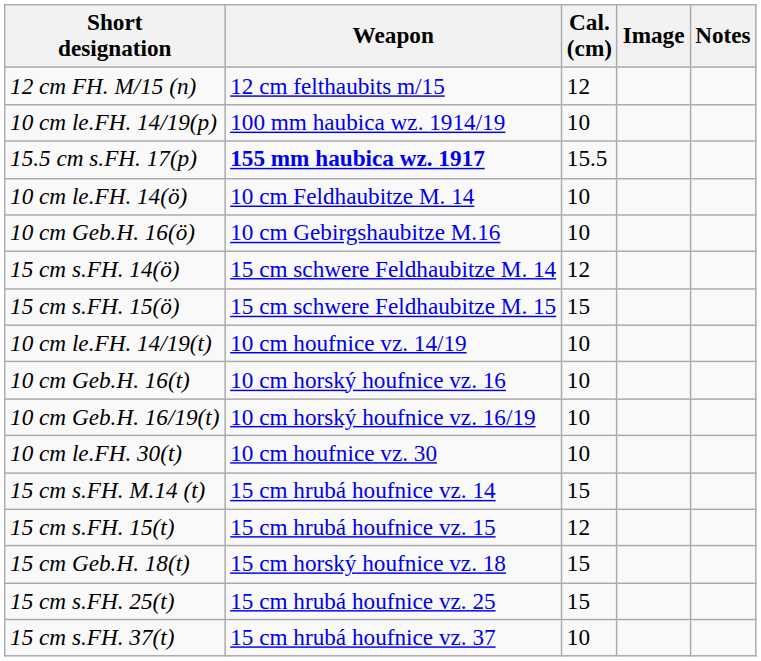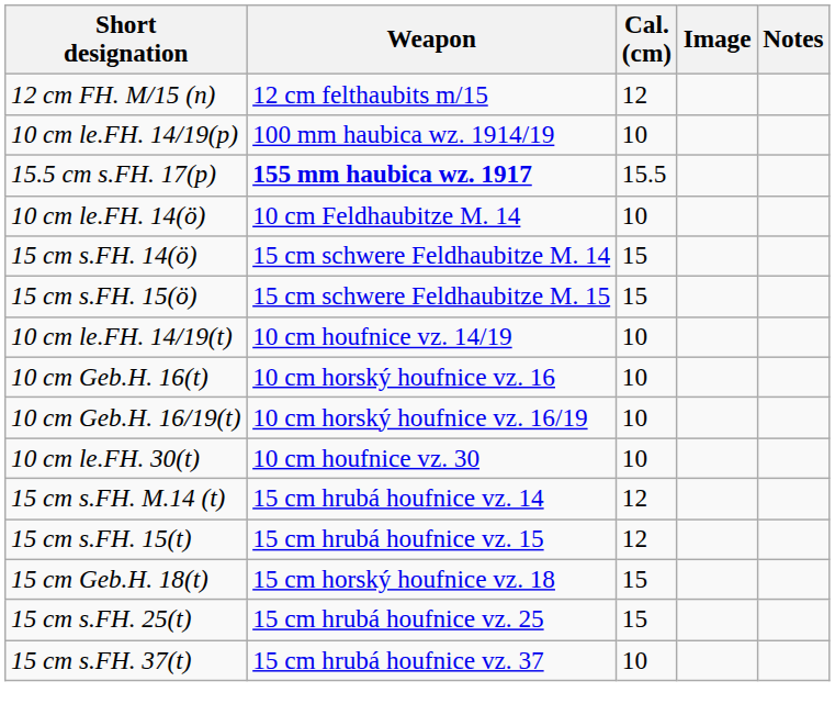 <table class="wikitable sortable mw-collapsible mw-collapsed">
 <tr>
 <th>Short<br>designation</th>
 <th>Weapon</th>
 <th>Cal.<br>(cm)</th>
 <th>Image</th>
 <th>Notes</th>
 </tr>
 <tr>
 <td><em>12 cm FH. M/15 (n)</em></td>
 <td><a href='#'>12 cm felthaubits m/15</a></td>
 <td>12</td>
 <td></td>
 <td></td>
 </tr>
 <tr>
 <td><em>10 cm le.FH. 14/19(p)</em></td>
 <td><a href='#'>100 mm haubica wz. 1914/19</a></td>
 <td>10</td>
 <td></td>
 <td></td>
 </tr>
 <tr>
 <td><em>15.5 cm s.FH. 17(p)</em></td>
 <td><strong><a href='#'>155 mm haubica wz. 1917</a></strong></td>
 <td>15.5</td>
 <td></td>
 <td></td>
 </tr>
 <tr>
 <td><em>10 cm le.FH. 14(ö)</em></td>
 <td><a href='#'>10 cm Feldhaubitze M. 14</a></td>
 <td>10</td>
 <td></td>
 <td></td>
 </tr>
 <tr>
-<td><em>10 cm Geb.H. 16(ö)</em></td>
-<td><a href='#'>10 cm Gebirgshaubitze M.16</a></td>
-<td>10</td>
-<td></td>
-<td></td>
-</tr>
-<tr>
 <td><em>15 cm s.FH. 14(ö)</em></td>
 <td><a href='#'>15 cm schwere Feldhaubitze M. 14</a></td>
-<td>12</td>
+<td>15</td>
 <td></td>
 <td></td>
 </tr>
 <tr>
 <td><em>15 cm s.FH. 15(ö)</em></td>
 <td><a href='#'>15 cm schwere Feldhaubitze M. 15</a></td>
 <td>15</td>
 <td></td>
 <td></td>
 </tr>
 <tr>
 <td><em>10 cm le.FH. 14/19(t)</em></td>
 <td><a href='#'>10 cm houfnice vz. 14/19</a></td>
 <td>10</td>
 <td></td>
 <td></td>
 </tr>
 <tr>
 <td><em>10 cm Geb.H. 16(t)</em></td>
 <td><a href='#'>10 cm horský houfnice vz. 16</a></td>
 <td>10</td>
 <td></td>
 <td></td>
 </tr>
 <tr>
 <td><em>10 cm Geb.H. 16/19(t)</em></td>
 <td><a href='#'>10 cm horský houfnice vz. 16/19</a></td>
 <td>10</td>
 <td></td>
 <td></td>
 </tr>
 <tr>
 <td><em>10 cm le.FH. 30(t)</em></td>
 <td><a href='#'>10 cm houfnice vz. 30</a></td>
 <td>10</td>
 <td></td>
 <td></td>
 </tr>
 <tr>
 <td><em>15 cm s.FH. M.14 (t)</em></td>
 <td><a href='#'>15 cm hrubá houfnice vz. 14</a></td>
-<td>15</td>
+<td>12</td>
 <td></td>
 <td></td>
 </tr>
 <tr>
 <td><em>15 cm s.FH. 15(t)</em></td>
 <td><a href='#'>15 cm hrubá houfnice vz. 15</a></td>
 <td>12</td>
 <td></td>
 <td></td>
 </tr>
 <tr>
 <td><em>15 cm Geb.H. 18(t)</em></td>
 <td><a href='#'>15 cm horský houfnice vz. 18</a></td>
 <td>15</td>
 <td></td>
 <td></td>
 </tr>
 <tr>
 <td><em>15 cm s.FH. 25(t)</em></td>
 <td><a href='#'>15 cm hrubá houfnice vz. 25</a></td>
 <td>15</td>
 <td></td>
 <td></td>
 </tr>
 <tr>
 <td><em>15 cm s.FH. 37(t)</em></td>
 <td><a href='#'>15 cm hrubá houfnice vz. 37</a></td>
 <td>10</td>
 <td></td>
 <td></td>
 </tr>
 </table>
